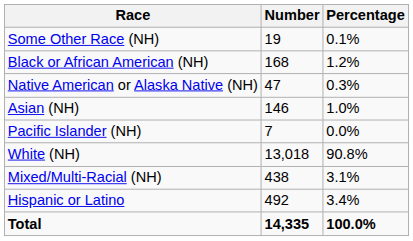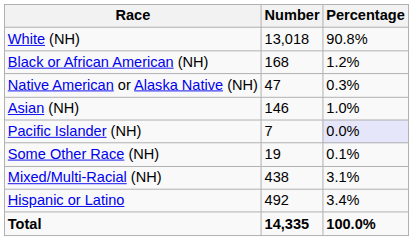 <table class="wikitable">
 <tr>
 <th>Race</th>
 <th>Number</th>
 <th>Percentage</th>
 </tr>
 <tr>
-<td><a href='#'>Some Other Race</a> (NH)</td>
-<td>19</td>
-<td>0.1%</td>
+<td><a href='#'>White</a> (NH)</td>
+<td>13,018</td>
+<td>90.8%</td>
 </tr>
 <tr>
 <td><a href='#'>Black or African American</a> (NH)</td>
 <td>168</td>
 <td>1.2%</td>
 </tr>
 <tr>
 <td><a href='#'>Native American</a> or <a href='#'>Alaska Native</a> (NH)</td>
 <td>47</td>
 <td>0.3%</td>
 </tr>
 <tr>
 <td><a href='#'>Asian</a> (NH)</td>
 <td>146</td>
 <td>1.0%</td>
 </tr>
 <tr>
 <td><a href='#'>Pacific Islander</a> (NH)</td>
 <td>7</td>
-<td>0.0%</td>
+<td style="background: lavender;">0.0%</td>
 </tr>
 <tr>
-<td><a href='#'>White</a> (NH)</td>
-<td>13,018</td>
-<td>90.8%</td>
+<td><a href='#'>Some Other Race</a> (NH)</td>
+<td>19</td>
+<td>0.1%</td>
 </tr>
 <tr>
 <td><a href='#'>Mixed/Multi-Racial</a> (NH)</td>
 <td>438</td>
 <td>3.1%</td>
 </tr>
 <tr>
 <td><a href='#'>Hispanic or Latino</a></td>
 <td>492</td>
 <td>3.4%</td>
 </tr>
 <tr>
 <td><strong>Total</strong></td>
 <td><strong>14,335</strong></td>
 <td><strong>100.0%</strong></td>
 </tr>
 </table>
